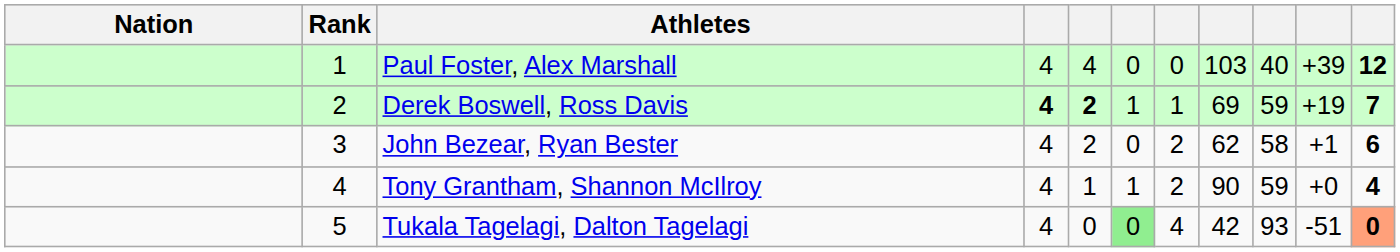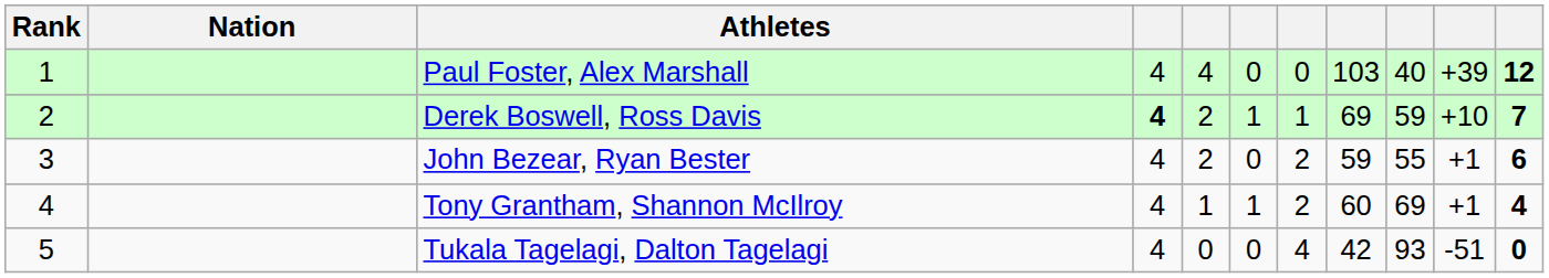 <table class=wikitable style="text-align:center">
 <tr>
+<th width=20>Rank</th>
 <th width=180>Nation</th>
-<th width=20>Rank</th>
 <th width=400>Athletes</th>
 <th width=20></th>
 <th width=20></th>
 <th width=20></th>
 <th width=20></th>
 <th width=20></th>
 <th width=20></th>
 <th width=20></th>
 <th width=20></th>
 </tr>
 <tr bgcolor="#ccffcc">
+<td>1</td>
 <td align=left></td>
-<td>1</td>
 <td align=left><a href='#'>Paul Foster</a>, <a href='#'>Alex Marshall</a></td>
 <td>4</td>
 <td>4</td>
 <td>0</td>
 <td>0</td>
 <td>103</td>
 <td>40</td>
 <td>+39</td>
 <td><strong>12</strong></td>
 </tr>
 <tr bgcolor="#ccffcc">
+<td>2</td>
 <td align=left></td>
-<td>2</td>
 <td align=left><a href='#'>Derek Boswell</a>, <a href='#'>Ross Davis</a></td>
 <td><strong>4</strong></td>
-<td><strong>2</strong></td>
+<td>2</td>
 <td>1</td>
 <td>1</td>
 <td>69</td>
 <td>59</td>
-<td>+19</td>
+<td>+10</td>
 <td><strong>7</strong></td>
 </tr>
 <tr>
+<td>3</td>
 <td align=left></td>
-<td>3</td>
 <td align=left><a href='#'>John Bezear</a>, <a href='#'>Ryan Bester</a></td>
 <td>4</td>
 <td>2</td>
 <td>0</td>
 <td>2</td>
-<td>62</td>
-<td>58</td>
+<td>59</td>
+<td>55</td>
 <td>+1</td>
 <td><strong>6</strong></td>
 </tr>
 <tr>
+<td>4</td>
 <td align=left></td>
-<td>4</td>
 <td align=left><a href='#'>Tony Grantham</a>, <a href='#'>Shannon McIlroy</a></td>
 <td>4</td>
 <td>1</td>
 <td>1</td>
 <td>2</td>
-<td>90</td>
-<td>59</td>
-<td>+0</td>
+<td>60</td>
+<td>69</td>
+<td>+1</td>
 <td><strong>4</strong></td>
 </tr>
 <tr>
+<td>5</td>
 <td align=left></td>
-<td>5</td>
 <td align=left><a href='#'>Tukala Tagelagi</a>, <a href='#'>Dalton Tagelagi</a></td>
 <td>4</td>
 <td>0</td>
-<td style="background: lightgreen;">0</td>
+<td>0</td>
 <td>4</td>
 <td>42</td>
 <td>93</td>
 <td>-51</td>
-<td style="background: lightsalmon;"><strong>0</strong></td>
+<td><strong>0</strong></td>
 </tr>
 </table>
